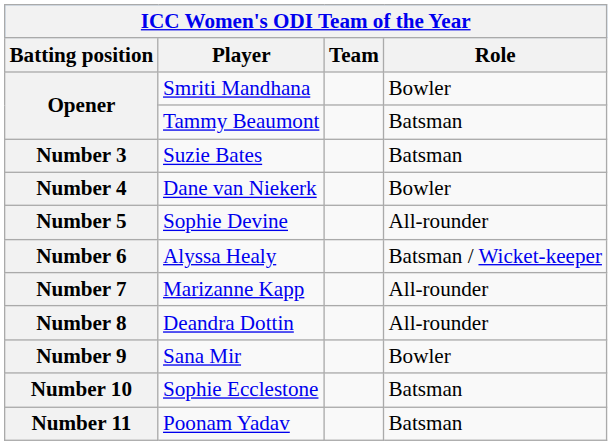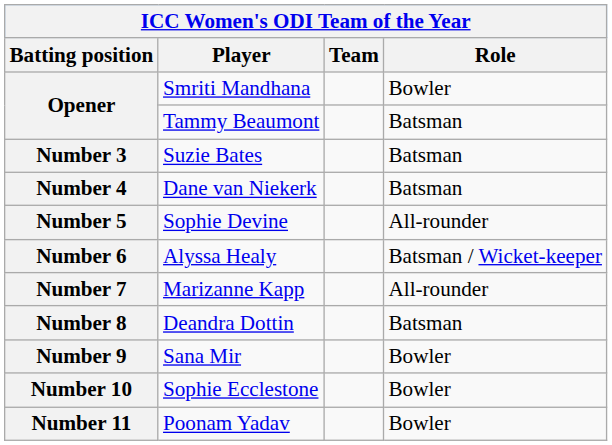 <table class="wikitable plainrowheaders">
 <tr style="background:#9cf;">
 <th colspan="5"><a href='#'>ICC Women's ODI Team of the Year</a></th>
 </tr>
 <tr>
 <th>Batting position</th>
 <th>Player</th>
 <th>Team</th>
 <th>Role</th>
 </tr>
 <tr>
 <th scope=row style=text-align:center; rowspan=2>Opener</th>
 <td><a href='#'>Smriti Mandhana</a></td>
 <td></td>
 <td>Bowler</td>
 </tr>
 <tr>
 <td><a href='#'>Tammy Beaumont</a></td>
 <td></td>
 <td>Batsman</td>
 </tr>
 <tr>
 <th scope=row style=text-align:center;>Number 3</th>
 <td><a href='#'>Suzie Bates</a></td>
 <td></td>
 <td>Batsman</td>
 </tr>
 <tr>
 <th scope=row style=text-align:center;>Number 4</th>
 <td><a href='#'>Dane van Niekerk</a></td>
 <td></td>
-<td>Bowler</td>
+<td>Batsman</td>
 </tr>
 <tr>
 <th scope=row style=text-align:center;>Number 5</th>
 <td><a href='#'>Sophie Devine</a></td>
 <td></td>
 <td>All-rounder</td>
 </tr>
 <tr>
 <th scope=row style=text-align:center;>Number 6</th>
 <td><a href='#'>Alyssa Healy</a></td>
 <td></td>
 <td>Batsman / <a href='#'>Wicket-keeper</a></td>
 </tr>
 <tr>
 <th scope=row style=text-align:center;>Number 7</th>
 <td><a href='#'>Marizanne Kapp</a></td>
 <td></td>
 <td>All-rounder</td>
 </tr>
 <tr>
 <th scope=row style=text-align:center;>Number 8</th>
 <td><a href='#'>Deandra Dottin</a></td>
 <td></td>
-<td>All-rounder</td>
+<td>Batsman</td>
 </tr>
 <tr>
 <th scope=row style=text-align:center;>Number 9</th>
 <td><a href='#'>Sana Mir</a></td>
 <td></td>
 <td>Bowler</td>
 </tr>
 <tr>
 <th scope=row style=text-align:center;>Number 10</th>
 <td><a href='#'>Sophie Ecclestone</a></td>
 <td></td>
-<td>Batsman</td>
+<td>Bowler</td>
 </tr>
 <tr>
 <th scope=row style=text-align:center;>Number 11</th>
 <td><a href='#'>Poonam Yadav</a></td>
 <td></td>
-<td>Batsman</td>
+<td>Bowler</td>
 </tr>
 </table>
